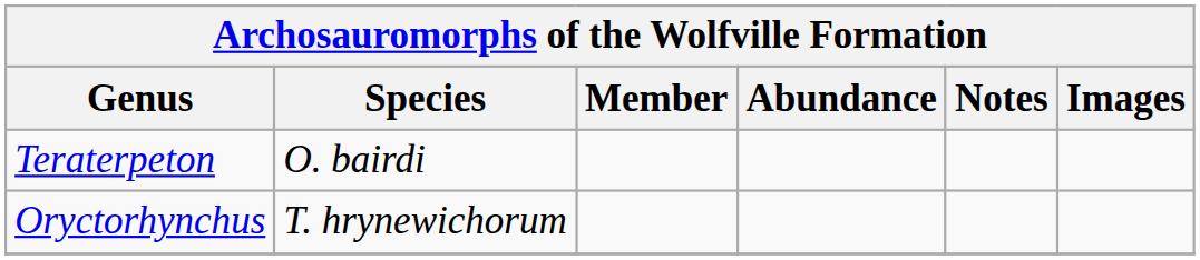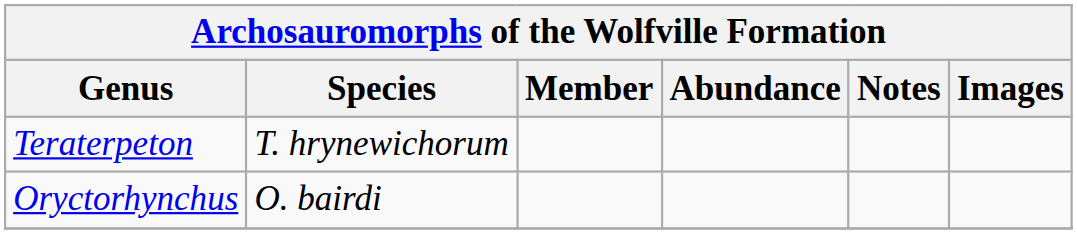 <table class="wikitable" align="center">
 <tr>
 <th colspan="7" align="center"><strong><a href='#'>Archosauromorphs</a> of the Wolfville Formation</strong></th>
 </tr>
 <tr>
 <th>Genus</th>
 <th>Species</th>
 <th>Member</th>
 <th>Abundance</th>
 <th>Notes</th>
 <th>Images</th>
 </tr>
 <tr>
 <td><em><a href='#'>Teraterpeton</a></em></td>
-<td><em>O. bairdi</em></td>
+<td><em>T. hrynewichorum </em></td>
 <td></td>
 <td></td>
 <td></td>
 <td></td>
 </tr>
 <tr>
 <td><em><a href='#'>Oryctorhynchus</a></em></td>
-<td><em>T. hrynewichorum </em></td>
+<td><em>O. bairdi</em></td>
 <td></td>
 <td></td>
 <td></td>
 <td></td>
 </tr>
 <tr>
 </tr>
 </table>
